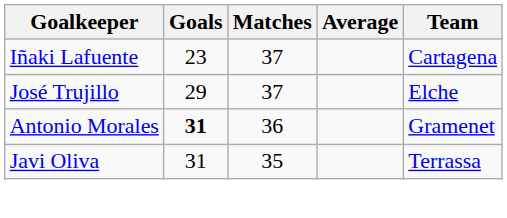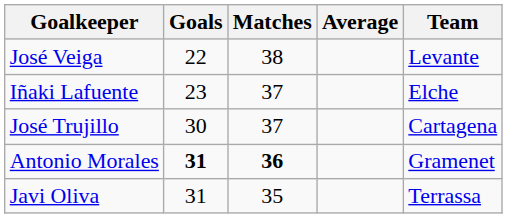 <table class="wikitable sortable">
 <tr>
 <th>Goalkeeper</th>
 <th>Goals</th>
 <th>Matches</th>
 <th>Average</th>
 <th>Team</th>
 </tr>
 <tr>
+<td> <a href='#'>José Veiga</a></td>
+<td align=center>22</td>
+<td align=center>38</td>
+<td align=center></td>
+<td><a href='#'>Levante</a></td>
+</tr>
+<tr>
 <td> <a href='#'>Iñaki Lafuente</a></td>
 <td align=center>23</td>
+<td align=center>37</td>
+<td align=center></td>
+<td><a href='#'>Elche</a></td>
+</tr>
+<tr>
+<td> <a href='#'>José Trujillo</a></td>
+<td align=center>30</td>
 <td align=center>37</td>
 <td align=center></td>
 <td><a href='#'>Cartagena</a></td>
 </tr>
 <tr>
-<td> <a href='#'>José Trujillo</a></td>
-<td align=center>29</td>
-<td align=center>37</td>
-<td align=center></td>
-<td><a href='#'>Elche</a></td>
-</tr>
-<tr>
 <td> <a href='#'>Antonio Morales</a></td>
 <td align=center><strong>31</strong></td>
-<td align=center>36</td>
+<td align=center><strong>36</strong></td>
 <td align=center></td>
 <td><a href='#'>Gramenet</a></td>
 </tr>
 <tr>
 <td> <a href='#'>Javi Oliva</a></td>
 <td align=center>31</td>
 <td align=center>35</td>
 <td align=center></td>
 <td><a href='#'>Terrassa</a></td>
 </tr>
 </table>
